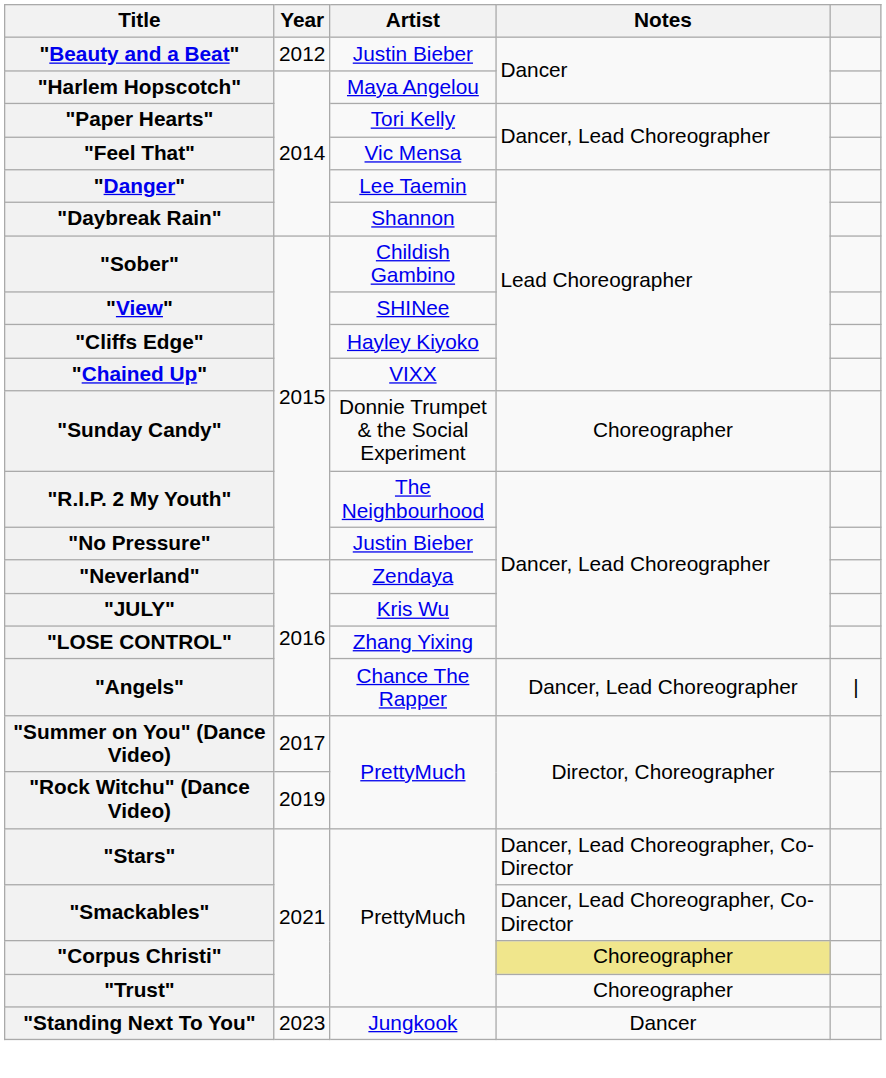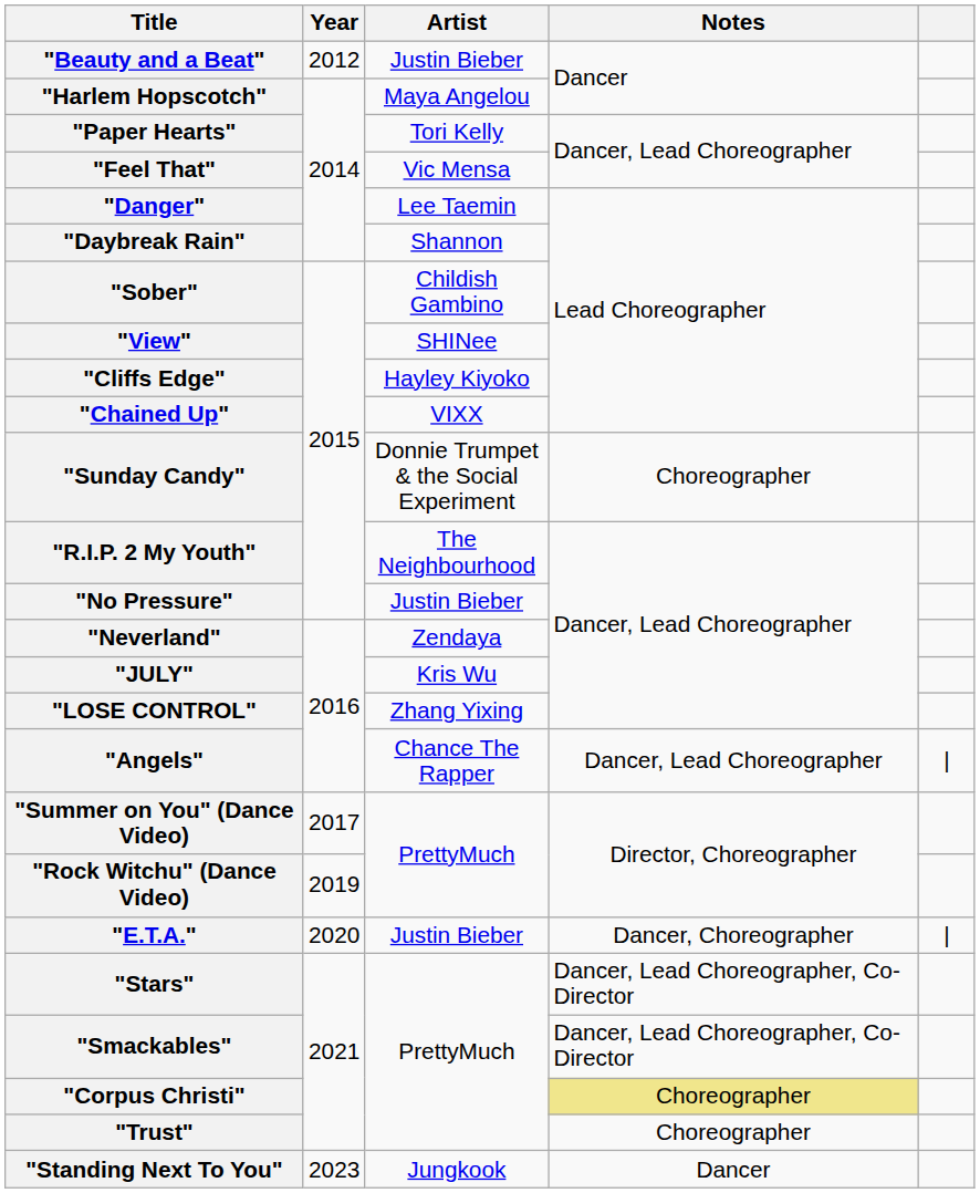 <table style="text-align:center;" class="wikitable sortable plainrowheaders">
 <tr>
 <th scope="col" style="width:200px;">Title</th>
 <th scope="col" style="width:5px;;">Year</th>
 <th scope="col" style="width:120px;">Artist</th>
 <th scope="col" style="width: 250px;" class="unsortable">Notes</th>
 <th scope="col" style="width: 2em;" class="unsortable"></th>
 </tr>
 <tr>
 <th scope="row">"<a href='#'>Beauty and a Beat</a>"</th>
 <td>2012</td>
 <td><a href='#'>Justin Bieber</a></td>
 <td style="text-align:left;" rowspan=2>Dancer</td>
 <td style="text-align:center;"></td>
 </tr>
 <tr>
 <th scope="row">"Harlem Hopscotch"</th>
 <td rowspan=5>2014</td>
 <td><a href='#'>Maya Angelou</a></td>
 <td style="text-align:center;"></td>
 </tr>
 <tr>
 <th scope="row">"Paper Hearts"</th>
 <td><a href='#'>Tori Kelly</a></td>
 <td style="text-align:left;" rowspan=2>Dancer, Lead Choreographer</td>
 <td style="text-align:center;"></td>
 </tr>
 <tr>
 <th scope="row">"Feel That"</th>
 <td><a href='#'>Vic Mensa</a></td>
 <td style="text-align:center;"></td>
 </tr>
 <tr>
 <th scope="row">"<a href='#'>Danger</a>"</th>
 <td><a href='#'>Lee Taemin</a></td>
 <td style="text-align:left;" rowspan=6>Lead Choreographer</td>
 <td style="text-align:center;"></td>
 </tr>
 <tr>
 <th scope="row">"Daybreak Rain"</th>
 <td><a href='#'>Shannon</a></td>
 <td style="text-align:center;"></td>
 </tr>
 <tr>
 <th scope="row">"Sober"</th>
 <td rowspan=7>2015</td>
 <td><a href='#'>Childish Gambino</a></td>
 <td style="text-align:center;"></td>
 </tr>
 <tr>
 <th scope="row">"<a href='#'>View</a>"</th>
 <td><a href='#'>SHINee</a></td>
 <td style="text-align:center;"></td>
 </tr>
 <tr>
 <th scope="row">"Cliffs Edge"</th>
 <td><a href='#'>Hayley Kiyoko</a></td>
 <td style="text-align:center;"></td>
 </tr>
 <tr>
 <th scope="row">"<a href='#'>Chained Up</a>"</th>
 <td><a href='#'>VIXX</a></td>
 <td style="text-align:center;"></td>
 </tr>
 <tr>
 <th scope="row">"Sunday Candy"</th>
 <td>Donnie Trumpet & the Social Experiment</td>
 <td>Choreographer</td>
 <td style="text-align:center;"></td>
 </tr>
 <tr>
 <th scope="row">"R.I.P. 2 My Youth"</th>
 <td><a href='#'>The Neighbourhood</a></td>
 <td style="text-align:left;" rowspan=5>Dancer, Lead Choreographer</td>
 <td style="text-align:center;"></td>
 </tr>
 <tr>
 <th scope="row">"No Pressure"</th>
 <td><a href='#'>Justin Bieber</a></td>
 <td style="text-align:center;"></td>
 </tr>
 <tr>
 <th scope="row">"Neverland"</th>
 <td rowspan="4">2016</td>
 <td><a href='#'>Zendaya</a></td>
 <td style="text-align:center;"></td>
 </tr>
 <tr>
 <th scope="row">"JULY"</th>
 <td><a href='#'>Kris Wu</a></td>
 <td style="text-align:center;"></td>
 </tr>
 <tr>
 <th scope="row">"LOSE CONTROL"</th>
 <td><a href='#'>Zhang Yixing</a></td>
 <td style="text-align:center;"></td>
 </tr>
 <tr>
 <th scope="row">"Angels"</th>
 <td style="text-align:center;"><a href='#'>Chance The Rapper</a></td>
 <td>Dancer, Lead Choreographer</td>
 <td style="text-align:center;">|</td>
 </tr>
 <tr>
 <th>"Summer on You" (Dance Video)</th>
 <td>2017</td>
 <td rowspan="2"><a href='#'>PrettyMuch</a></td>
 <td rowspan="2">Director, Choreographer</td>
 <td></td>
 </tr>
 <tr>
 <th>"Rock Witchu" (Dance Video)</th>
 <td>2019</td>
 <td></td>
 </tr>
 <tr>
+<th scope="row">"<a href='#'>E.T.A.</a>"</th>
+<td>2020</td>
+<td><a href='#'>Justin Bieber</a></td>
+<td>Dancer, Choreographer</td>
+<td style="text-align:center;">|</td>
+</tr>
+<tr>
 <th>"Stars"</th>
 <td rowspan="4">2021</td>
 <td rowspan="4">PrettyMuch</td>
 <td style="text-align:left;">Dancer, Lead Choreographer, Co-Director</td>
 <td></td>
 </tr>
 <tr>
 <th><strong>"Smackables"</strong></th>
 <td style="text-align:left;">Dancer, Lead Choreographer, Co-Director</td>
 <td></td>
 </tr>
 <tr>
 <th>"Corpus Christi"</th>
 <td style="background: khaki;">Choreographer</td>
 <td></td>
 </tr>
 <tr>
 <th>"Trust"</th>
 <td>Choreographer</td>
 <td></td>
 </tr>
 <tr>
 <th>"Standing Next To You"</th>
 <td>2023</td>
 <td><a href='#'>Jungkook</a></td>
 <td>Dancer</td>
 <td></td>
 </tr>
 </table>
